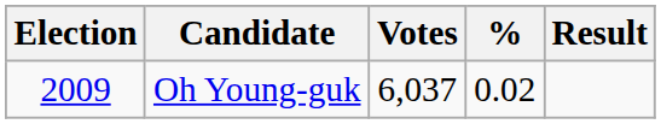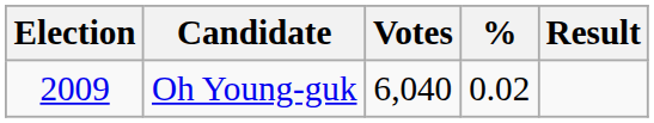 <table class="wikitable" style="text-align:center">
 <tr>
 <th>Election</th>
 <th>Candidate</th>
 <th>Votes</th>
 <th>%</th>
 <th>Result</th>
 </tr>
 <tr>
 <td><a href='#'>2009</a></td>
 <td><a href='#'>Oh Young-guk</a></td>
-<td>6,037</td>
+<td>6,040</td>
 <td>0.02</td>
 <td></td>
 </tr>
 </table>
